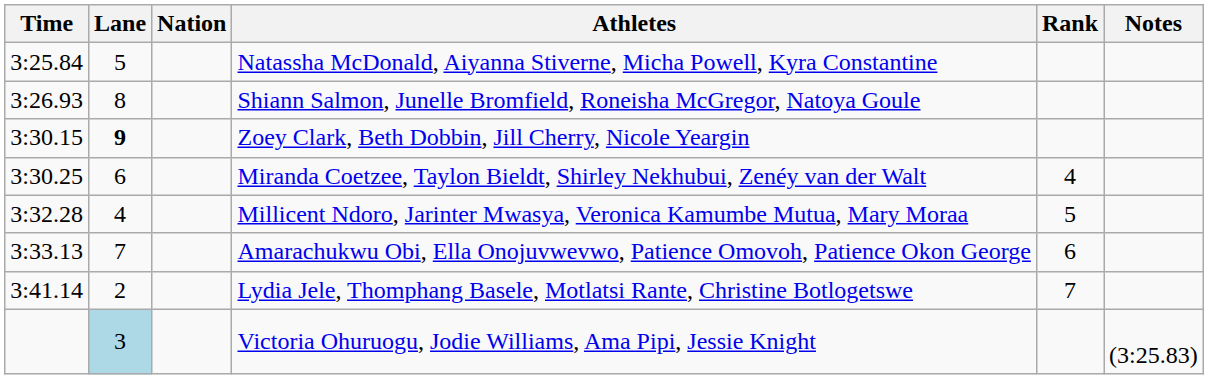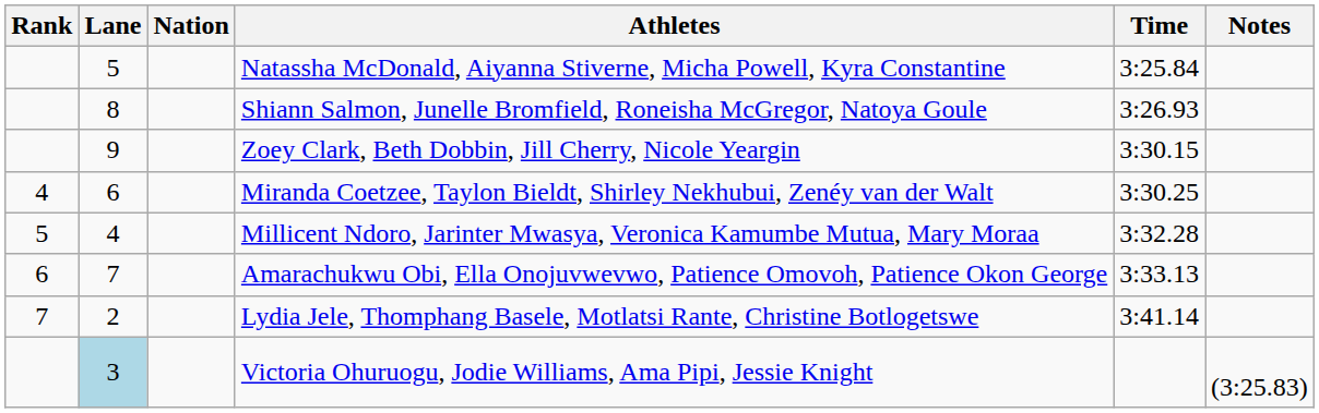 <table class="wikitable sortable" style="text-align:center">
 <tr>
-<th>Time</th>
+<th>Rank</th>
 <th>Lane</th>
 <th>Nation</th>
 <th>Athletes</th>
-<th>Rank</th>
+<th>Time</th>
 <th>Notes</th>
 </tr>
 <tr>
-<td>3:25.84</td>
+<td></td>
 <td>5</td>
 <td align="left"></td>
 <td align="left"><a href='#'>Natassha McDonald</a>, <a href='#'>Aiyanna Stiverne</a>, <a href='#'>Micha Powell</a>, <a href='#'>Kyra Constantine</a></td>
-<td></td>
+<td>3:25.84</td>
 <td></td>
 </tr>
 <tr>
-<td>3:26.93</td>
+<td></td>
 <td>8</td>
 <td align="left"></td>
 <td align="left"><a href='#'>Shiann Salmon</a>, <a href='#'>Junelle Bromfield</a>, <a href='#'>Roneisha McGregor</a>, <a href='#'>Natoya Goule</a></td>
-<td></td>
+<td>3:26.93</td>
 <td></td>
 </tr>
 <tr>
-<td>3:30.15</td>
-<td><strong>9</strong></td>
+<td></td>
+<td>9</td>
 <td align="left"></td>
 <td align="left"><a href='#'>Zoey Clark</a>, <a href='#'>Beth Dobbin</a>, <a href='#'>Jill Cherry</a>, <a href='#'>Nicole Yeargin</a></td>
-<td></td>
+<td>3:30.15</td>
 <td></td>
 </tr>
 <tr>
-<td>3:30.25</td>
+<td>4</td>
 <td>6</td>
 <td align="left"></td>
 <td align="left"><a href='#'>Miranda Coetzee</a>, <a href='#'>Taylon Bieldt</a>, <a href='#'>Shirley Nekhubui</a>, <a href='#'>Zenéy van der Walt</a></td>
-<td>4</td>
+<td>3:30.25</td>
 <td></td>
 </tr>
 <tr>
-<td>3:32.28</td>
+<td>5</td>
 <td>4</td>
 <td align="left"></td>
 <td align="left"><a href='#'>Millicent Ndoro</a>, <a href='#'>Jarinter Mwasya</a>, <a href='#'>Veronica Kamumbe Mutua</a>, <a href='#'>Mary Moraa</a></td>
-<td>5</td>
+<td>3:32.28</td>
 <td></td>
 </tr>
 <tr>
-<td>3:33.13</td>
+<td>6</td>
 <td>7</td>
 <td align="left"></td>
 <td align="left"><a href='#'>Amarachukwu Obi</a>, <a href='#'>Ella Onojuvwevwo</a>, <a href='#'>Patience Omovoh</a>, <a href='#'>Patience Okon George</a></td>
-<td>6</td>
+<td>3:33.13</td>
 <td></td>
 </tr>
 <tr>
-<td>3:41.14</td>
+<td>7</td>
 <td>2</td>
 <td align="left"></td>
 <td align="left"><a href='#'>Lydia Jele</a>, <a href='#'>Thomphang Basele</a>, <a href='#'>Motlatsi Rante</a>, <a href='#'>Christine Botlogetswe</a></td>
-<td>7</td>
+<td>3:41.14</td>
 <td></td>
 </tr>
 <tr>
 <td></td>
 <td style="background: lightblue;">3</td>
 <td align="left"></td>
 <td align="left"><a href='#'>Victoria Ohuruogu</a>, <a href='#'>Jodie Williams</a>, <a href='#'>Ama Pipi</a>, <a href='#'>Jessie Knight</a></td>
 <td></td>
 <td><br>(3:25.83)</td>
 </tr>
 </table>
